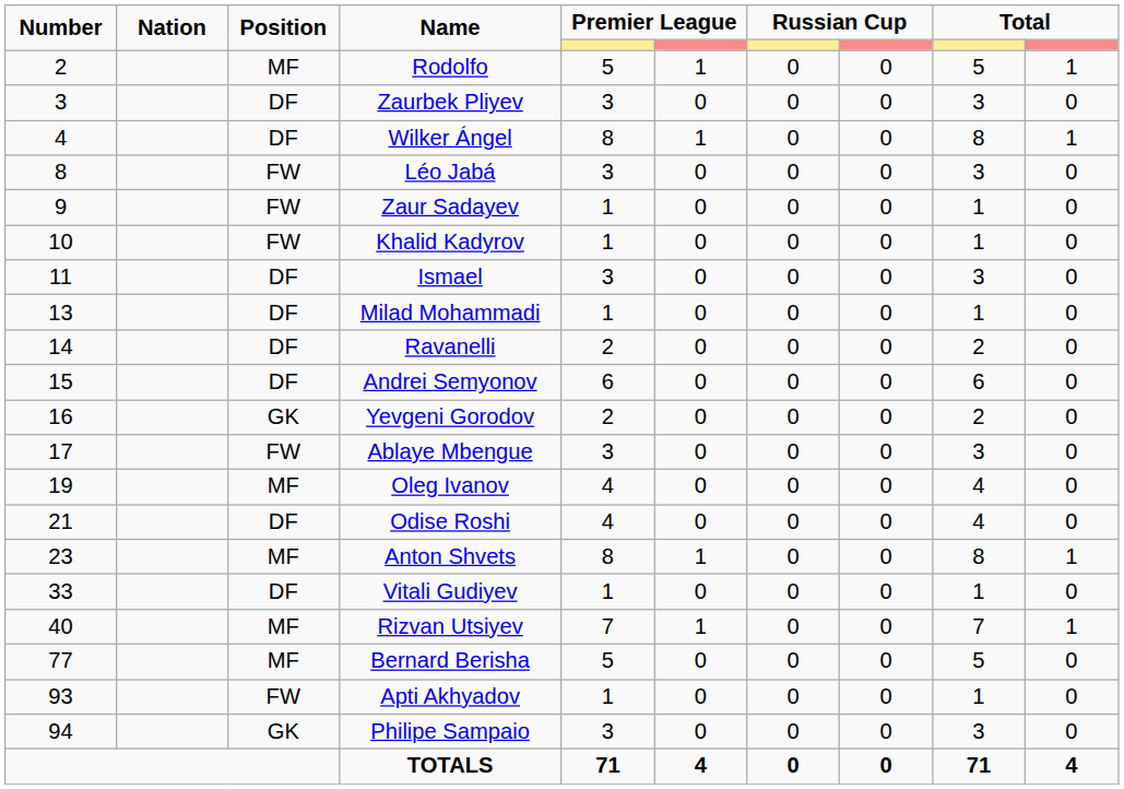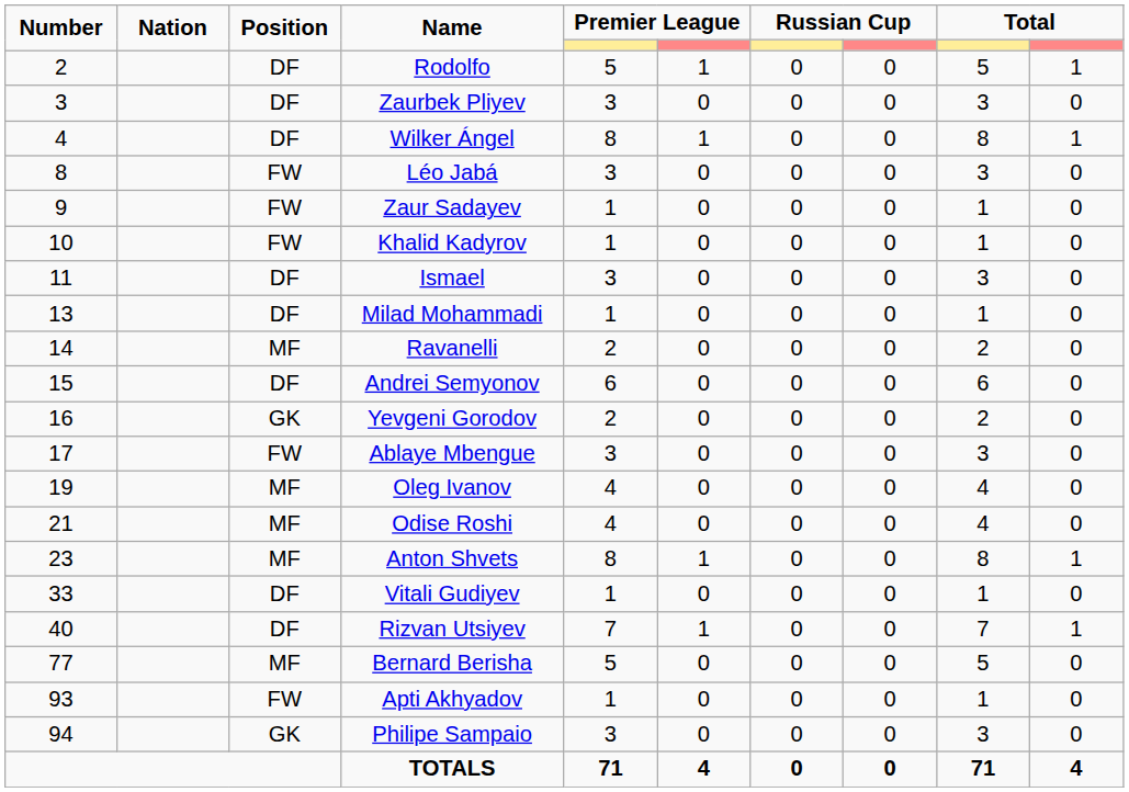 <table class="wikitable" style="font-size: 100%; text-align: center;">
 <tr>
 <td rowspan=2 width="10%" align=center><strong>Number</strong></td>
 <td rowspan=2 width="10%" align=center><strong>Nation</strong></td>
 <td rowspan=2 width="10%" align=center><strong>Position</strong></td>
 <td rowspan=2 width="20%" align=center><strong>Name</strong></td>
 <td colspan=2 align=center><strong>Premier League</strong></td>
 <td colspan=2 align=center><strong>Russian Cup</strong></td>
 <td colspan=2 align=center><strong>Total</strong></td>
 </tr>
 <tr>
 <th width=60 style="background: #FFEE99"></th>
 <th width=60 style="background: #FF8888"></th>
 <th width=60 style="background: #FFEE99"></th>
 <th width=60 style="background: #FF8888"></th>
 <th width=60 style="background: #FFEE99"></th>
 <th width=60 style="background: #FF8888"></th>
 </tr>
 <tr>
 <td>2</td>
 <td></td>
-<td>MF</td>
+<td>DF</td>
 <td><a href='#'>Rodolfo</a></td>
 <td>5</td>
 <td>1</td>
 <td>0</td>
 <td>0</td>
 <td>5</td>
 <td>1</td>
 </tr>
 <tr>
 <td>3</td>
 <td></td>
 <td>DF</td>
 <td><a href='#'>Zaurbek Pliyev</a></td>
 <td>3</td>
 <td>0</td>
 <td>0</td>
 <td>0</td>
 <td>3</td>
 <td>0</td>
 </tr>
 <tr>
 <td>4</td>
 <td></td>
 <td>DF</td>
 <td><a href='#'>Wilker Ángel</a></td>
 <td>8</td>
 <td>1</td>
 <td>0</td>
 <td>0</td>
 <td>8</td>
 <td>1</td>
 </tr>
 <tr>
 <td>8</td>
 <td></td>
 <td>FW</td>
 <td><a href='#'>Léo Jabá</a></td>
 <td>3</td>
 <td>0</td>
 <td>0</td>
 <td>0</td>
 <td>3</td>
 <td>0</td>
 </tr>
 <tr>
 <td>9</td>
 <td></td>
 <td>FW</td>
 <td><a href='#'>Zaur Sadayev</a></td>
 <td>1</td>
 <td>0</td>
 <td>0</td>
 <td>0</td>
 <td>1</td>
 <td>0</td>
 </tr>
 <tr>
 <td>10</td>
 <td></td>
 <td>FW</td>
 <td><a href='#'>Khalid Kadyrov</a></td>
 <td>1</td>
 <td>0</td>
 <td>0</td>
 <td>0</td>
 <td>1</td>
 <td>0</td>
 </tr>
 <tr>
 <td>11</td>
 <td></td>
 <td>DF</td>
 <td><a href='#'>Ismael</a></td>
 <td>3</td>
 <td>0</td>
 <td>0</td>
 <td>0</td>
 <td>3</td>
 <td>0</td>
 </tr>
 <tr>
 <td>13</td>
 <td></td>
 <td>DF</td>
 <td><a href='#'>Milad Mohammadi</a></td>
 <td>1</td>
 <td>0</td>
 <td>0</td>
 <td>0</td>
 <td>1</td>
 <td>0</td>
 </tr>
 <tr>
 <td>14</td>
 <td></td>
-<td>DF</td>
+<td>MF</td>
 <td><a href='#'>Ravanelli</a></td>
 <td>2</td>
 <td>0</td>
 <td>0</td>
 <td>0</td>
 <td>2</td>
 <td>0</td>
 </tr>
 <tr>
 <td>15</td>
 <td></td>
 <td>DF</td>
 <td><a href='#'>Andrei Semyonov</a></td>
 <td>6</td>
 <td>0</td>
 <td>0</td>
 <td>0</td>
 <td>6</td>
 <td>0</td>
 </tr>
 <tr>
 <td>16</td>
 <td></td>
 <td>GK</td>
 <td><a href='#'>Yevgeni Gorodov</a></td>
 <td>2</td>
 <td>0</td>
 <td>0</td>
 <td>0</td>
 <td>2</td>
 <td>0</td>
 </tr>
 <tr>
 <td>17</td>
 <td></td>
 <td>FW</td>
 <td><a href='#'>Ablaye Mbengue</a></td>
 <td>3</td>
 <td>0</td>
 <td>0</td>
 <td>0</td>
 <td>3</td>
 <td>0</td>
 </tr>
 <tr>
 <td>19</td>
 <td></td>
 <td>MF</td>
 <td><a href='#'>Oleg Ivanov</a></td>
 <td>4</td>
 <td>0</td>
 <td>0</td>
 <td>0</td>
 <td>4</td>
 <td>0</td>
 </tr>
 <tr>
 <td>21</td>
 <td></td>
-<td>DF</td>
+<td>MF</td>
 <td><a href='#'>Odise Roshi</a></td>
 <td>4</td>
 <td>0</td>
 <td>0</td>
 <td>0</td>
 <td>4</td>
 <td>0</td>
 </tr>
 <tr>
 <td>23</td>
 <td></td>
 <td>MF</td>
 <td><a href='#'>Anton Shvets</a></td>
 <td>8</td>
 <td>1</td>
 <td>0</td>
 <td>0</td>
 <td>8</td>
 <td>1</td>
 </tr>
 <tr>
 <td>33</td>
 <td></td>
 <td>DF</td>
 <td><a href='#'>Vitali Gudiyev</a></td>
 <td>1</td>
 <td>0</td>
 <td>0</td>
 <td>0</td>
 <td>1</td>
 <td>0</td>
 </tr>
 <tr>
 <td>40</td>
 <td></td>
-<td>MF</td>
+<td>DF</td>
 <td><a href='#'>Rizvan Utsiyev</a></td>
 <td>7</td>
 <td>1</td>
 <td>0</td>
 <td>0</td>
 <td>7</td>
 <td>1</td>
 </tr>
 <tr>
 <td>77</td>
 <td></td>
 <td>MF</td>
 <td><a href='#'>Bernard Berisha</a></td>
 <td>5</td>
 <td>0</td>
 <td>0</td>
 <td>0</td>
 <td>5</td>
 <td>0</td>
 </tr>
 <tr>
 <td>93</td>
 <td></td>
 <td>FW</td>
 <td><a href='#'>Apti Akhyadov</a></td>
 <td>1</td>
 <td>0</td>
 <td>0</td>
 <td>0</td>
 <td>1</td>
 <td>0</td>
 </tr>
 <tr>
 <td>94</td>
 <td></td>
 <td>GK</td>
 <td><a href='#'>Philipe Sampaio</a></td>
 <td>3</td>
 <td>0</td>
 <td>0</td>
 <td>0</td>
 <td>3</td>
 <td>0</td>
 </tr>
 <tr>
 <td colspan=3></td>
 <td><strong>TOTALS</strong></td>
 <td><strong>71</strong></td>
 <td><strong>4</strong></td>
 <td><strong>0</strong></td>
 <td><strong>0</strong></td>
 <td><strong>71</strong></td>
 <td><strong>4</strong></td>
 </tr>
 </table>
